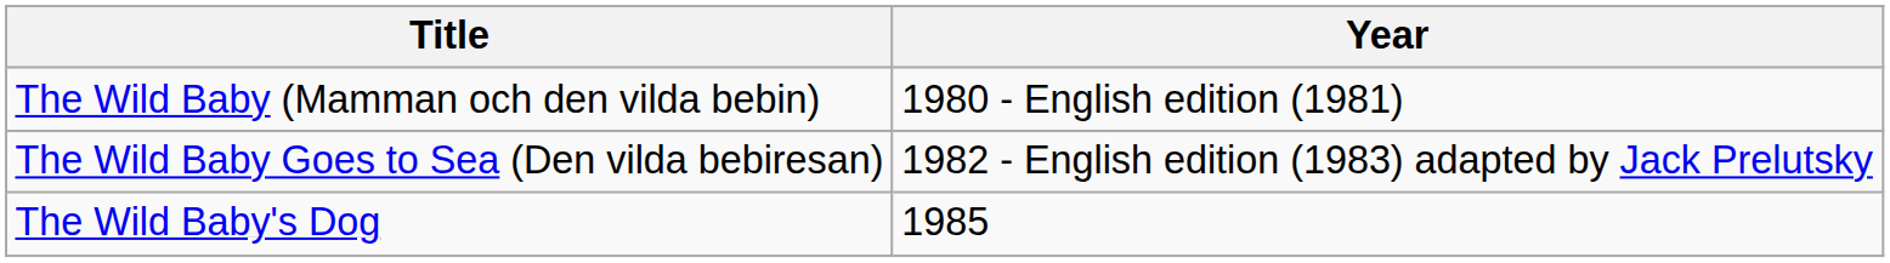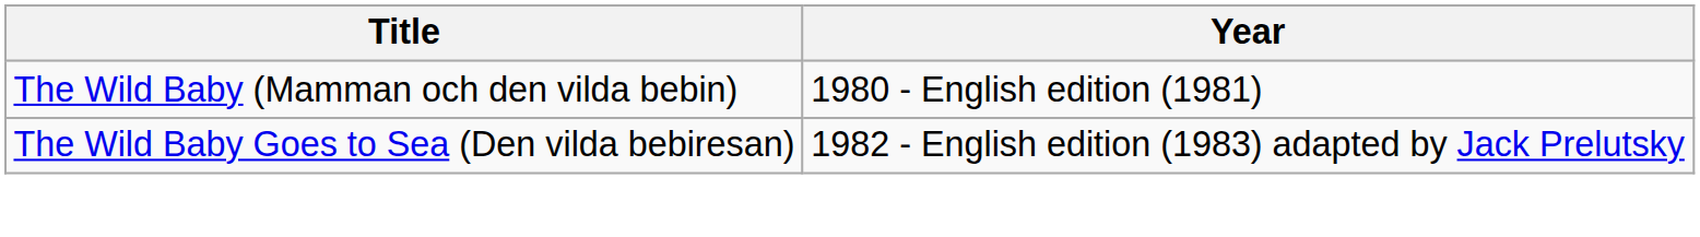 <table class=wikitable>
 <tr>
 <th>Title</th>
 <th>Year</th>
 </tr>
 <tr>
 <td><a href='#'>The Wild Baby</a> (Mamman och den vilda bebin)</td>
 <td>1980 - English edition (1981) </td>
 </tr>
 <tr>
 <td><a href='#'>The Wild Baby Goes to Sea</a> (Den vilda bebiresan)</td>
 <td>1982 - English edition (1983) adapted by <a href='#'>Jack Prelutsky</a></td>
 </tr>
-<tr>
-<td><a href='#'>The Wild Baby's Dog</a></td>
-<td>1985</td>
-</tr>
 </table>
